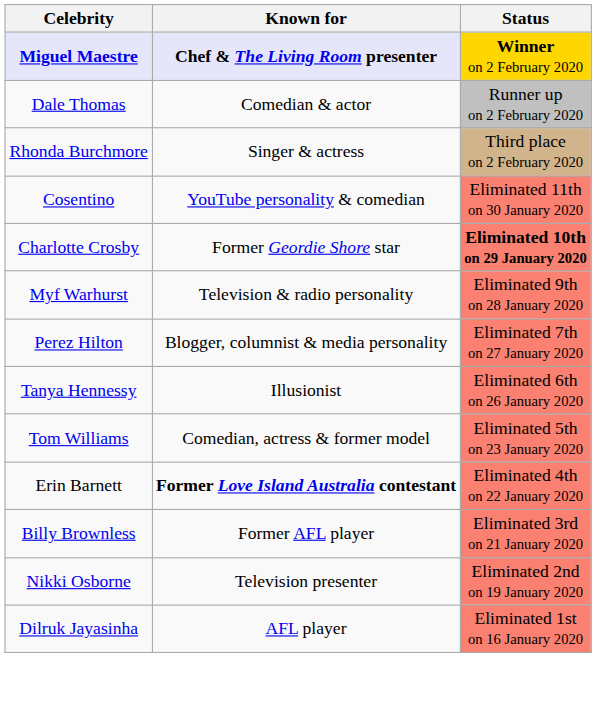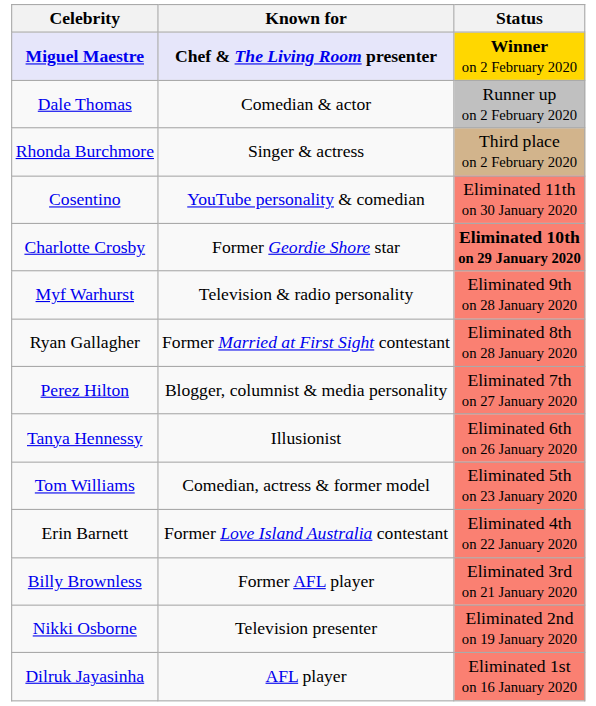 <table class="wikitable sortable" style="margin:auto; text-align:center;">
 <tr>
 <th scope="col">Celebrity</th>
 <th scope="col">Known for</th>
 <th scope="col">Status</th>
 </tr>
 <tr>
 <td bgcolor=lavender><strong><a href='#'>Miguel Maestre</a></strong></td>
 <td bgcolor=lavender><strong>Chef & <em><a href='#'>The Living Room</a></em> presenter</strong></td>
 <td style=background:gold><strong>Winner</strong><br><small>on 2 February 2020</small></td>
 </tr>
 <tr>
 <td><a href='#'>Dale Thomas</a></td>
 <td>Comedian & actor</td>
 <td style=background:silver>Runner up<br><small>on 2 February 2020</small></td>
 </tr>
 <tr>
 <td><a href='#'>Rhonda Burchmore</a></td>
 <td>Singer & actress</td>
 <td style="background:tan">Third place<br><small>on 2 February 2020</small></td>
 </tr>
 <tr>
 <td><a href='#'>Cosentino</a></td>
 <td><a href='#'>YouTube personality</a> & comedian</td>
 <td style=background:salmon>Eliminated 11th<br><small>on 30 January 2020</small></td>
 </tr>
 <tr>
 <td><a href='#'>Charlotte Crosby</a></td>
 <td>Former <em><a href='#'>Geordie Shore</a></em> star</td>
 <td style=background:salmon><strong>Eliminated 10th<br><small>on 29 January 2020</small></strong></td>
 </tr>
 <tr>
 <td><a href='#'>Myf Warhurst</a></td>
 <td>Television & radio personality</td>
 <td style=background:salmon>Eliminated 9th<br><small>on 28 January 2020</small></td>
 </tr>
 <tr>
+<td>Ryan Gallagher</td>
+<td>Former <em><a href='#'>Married at First Sight</a></em> contestant</td>
+<td style=background:salmon>Eliminated 8th<br><small>on 28 January 2020</small></td>
+</tr>
+<tr>
 <td><a href='#'>Perez Hilton</a></td>
 <td>Blogger, columnist & media personality</td>
 <td style=background:salmon>Eliminated 7th<br><small>on 27 January 2020</small></td>
 </tr>
 <tr>
 <td><a href='#'>Tanya Hennessy</a></td>
 <td>Illusionist</td>
 <td style=background:salmon>Eliminated 6th<br><small>on 26 January 2020</small></td>
 </tr>
 <tr>
 <td><a href='#'>Tom Williams</a></td>
 <td>Comedian, actress & former model</td>
 <td style=background:salmon>Eliminated 5th<br><small>on 23 January 2020</small></td>
 </tr>
 <tr>
 <td>Erin Barnett</td>
-<td><strong>Former <em><a href='#'>Love Island Australia</a></em> contestant</strong></td>
+<td>Former <em><a href='#'>Love Island Australia</a></em> contestant</td>
 <td style=background:salmon>Eliminated 4th<br><small>on 22 January 2020</small></td>
 </tr>
 <tr>
 <td><a href='#'>Billy Brownless</a></td>
 <td>Former <a href='#'>AFL</a> player</td>
 <td style=background:salmon>Eliminated 3rd<br><small>on 21 January 2020</small></td>
 </tr>
 <tr>
 <td><a href='#'>Nikki Osborne</a></td>
 <td>Television presenter</td>
 <td style=background:salmon>Eliminated 2nd<br><small>on 19 January 2020</small></td>
 </tr>
 <tr>
 <td><a href='#'>Dilruk Jayasinha</a></td>
 <td><a href='#'>AFL</a> player</td>
 <td style=background:salmon>Eliminated 1st<br><small>on 16 January 2020</small></td>
 </tr>
 </table>
